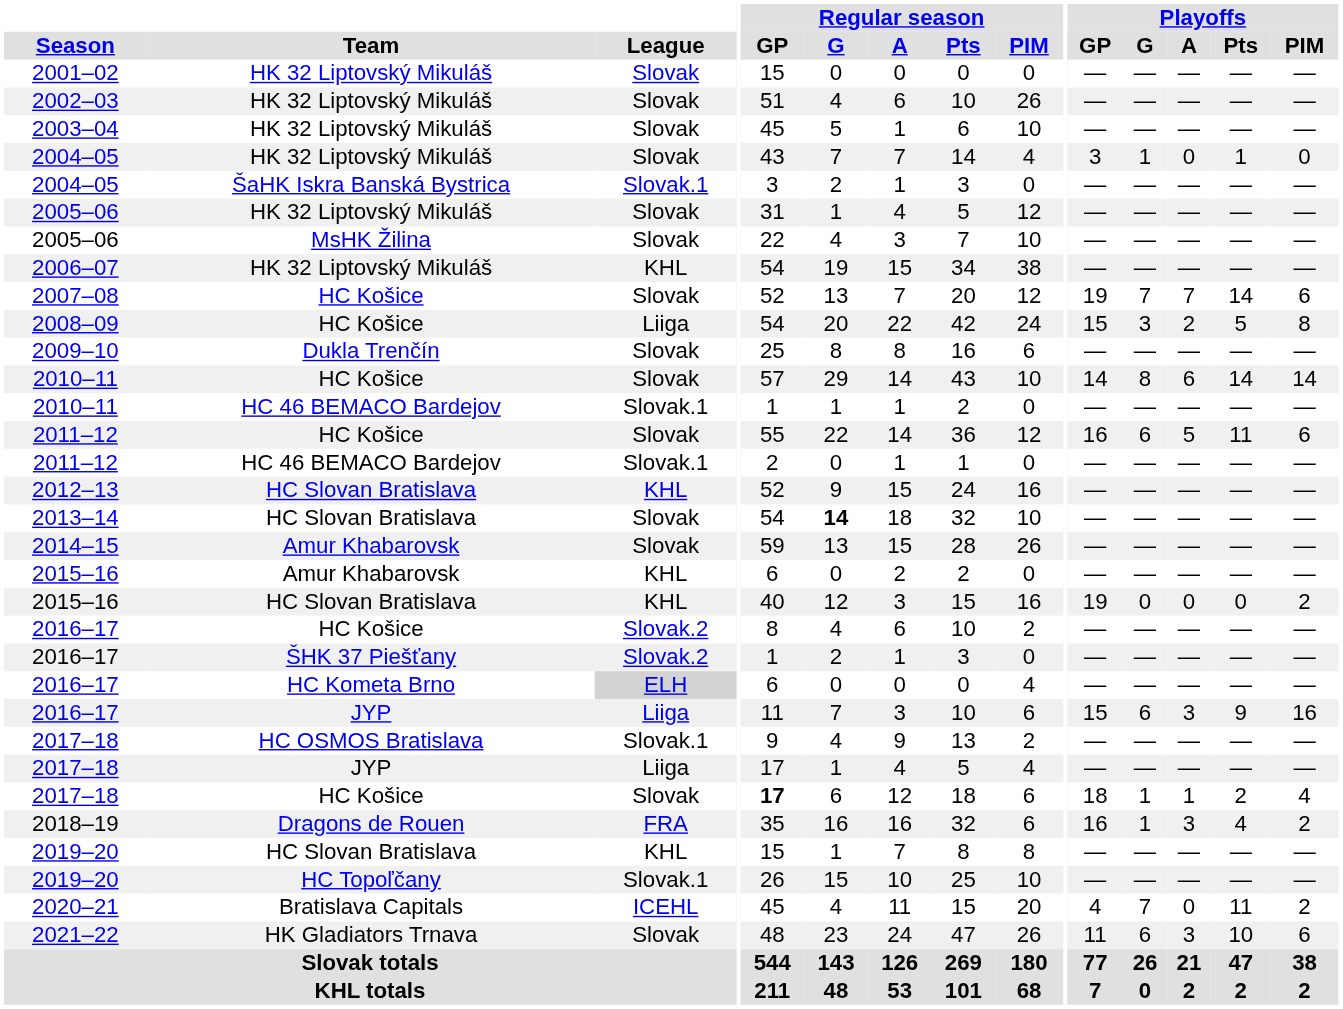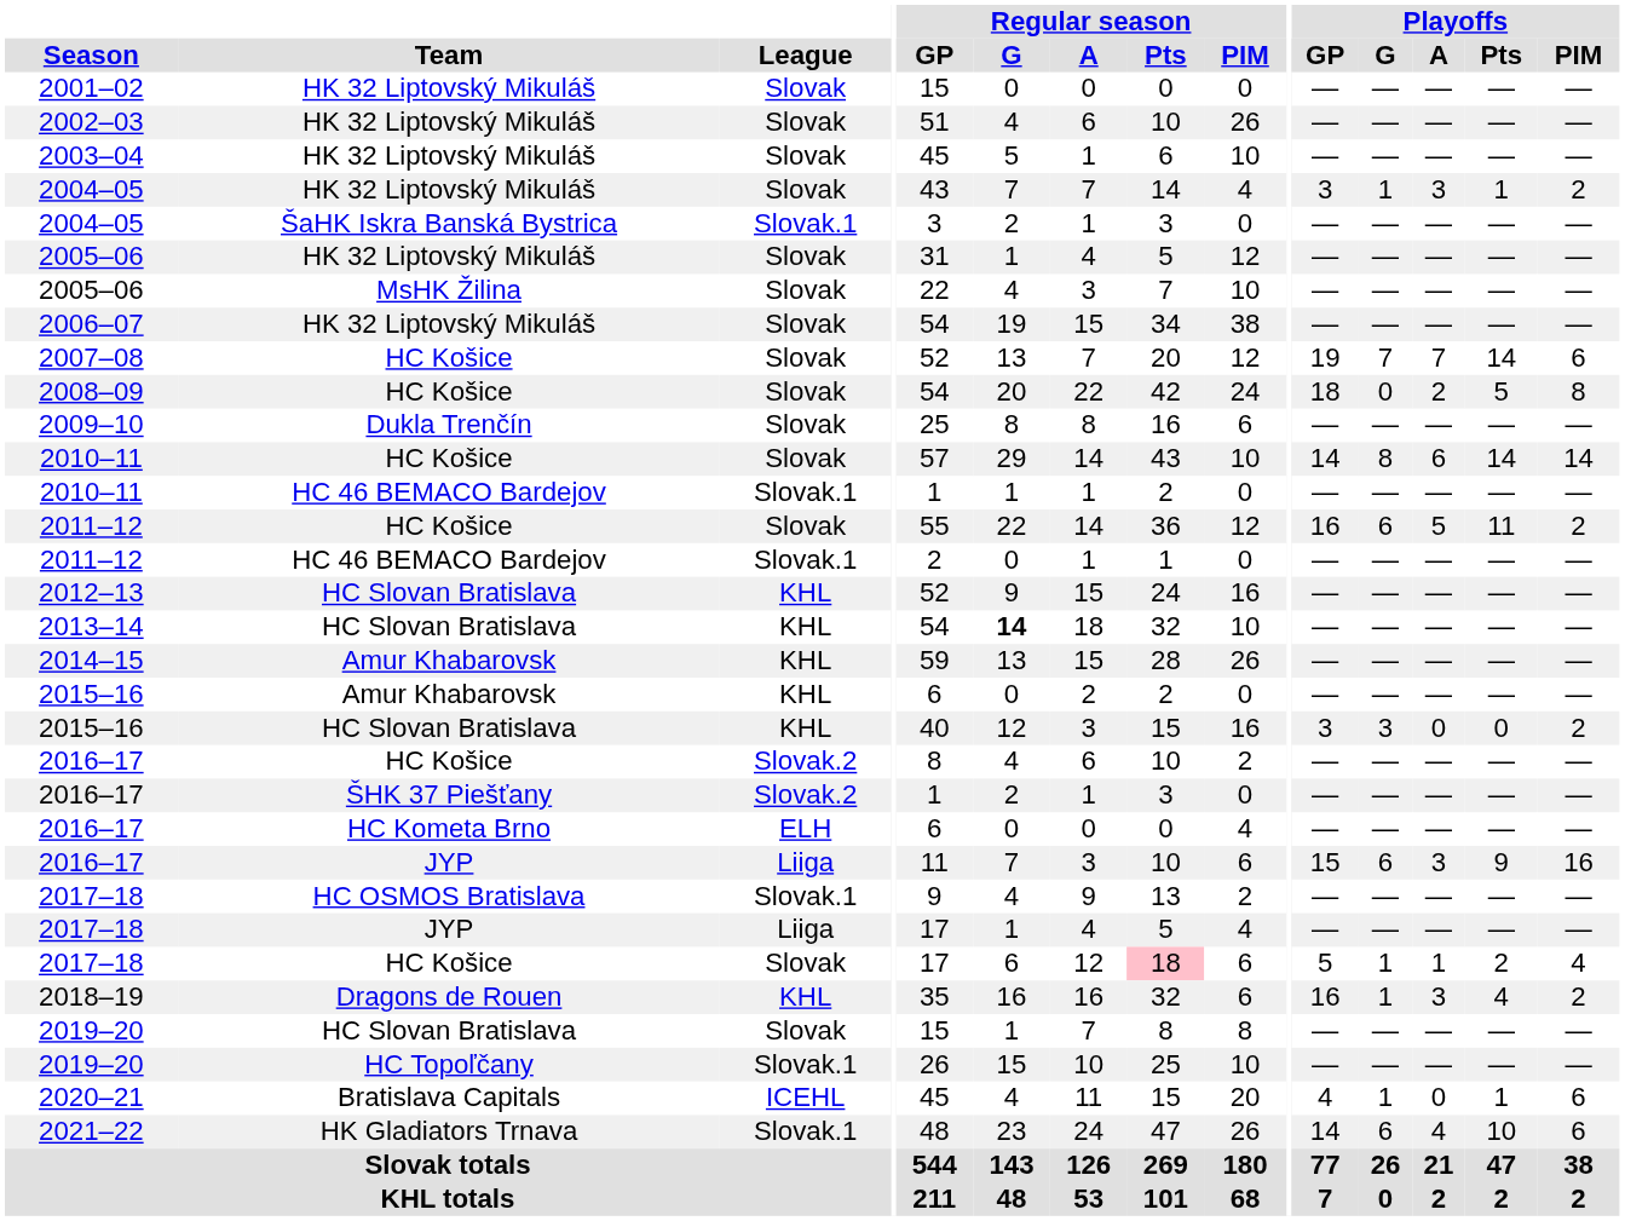 <table border="0" cellpadding="1" cellspacing="0" style="text-align:center; width:60em">
 <tr bgcolor="#e0e0e0">
 <th colspan="3" bgcolor="#ffffff"></th>
 <th rowspan="99" bgcolor="#ffffff"></th>
 <th colspan="5"><a href='#'>Regular season</a></th>
 <th rowspan="99" bgcolor="#ffffff"></th>
 <th colspan="5"><a href='#'>Playoffs</a></th>
 </tr>
 <tr bgcolor="#e0e0e0">
 <th><a href='#'>Season</a></th>
 <th>Team</th>
 <th>League</th>
 <th>GP</th>
 <th><a href='#'>G</a></th>
 <th><a href='#'>A</a></th>
 <th><a href='#'>Pts</a></th>
 <th><a href='#'>PIM</a></th>
 <th>GP</th>
 <th>G</th>
 <th>A</th>
 <th>Pts</th>
 <th>PIM</th>
 </tr>
 <tr>
 <td><a href='#'>2001–02</a></td>
 <td><a href='#'>HK 32 Liptovský Mikuláš</a></td>
 <td><a href='#'>Slovak</a></td>
 <td>15</td>
 <td>0</td>
 <td>0</td>
 <td>0</td>
 <td>0</td>
 <td>—</td>
 <td>—</td>
 <td>—</td>
 <td>—</td>
 <td>—</td>
 </tr>
 <tr bgcolor="#f0f0f0">
 <td><a href='#'>2002–03</a></td>
 <td>HK 32 Liptovský Mikuláš</td>
 <td>Slovak</td>
 <td>51</td>
 <td>4</td>
 <td>6</td>
 <td>10</td>
 <td>26</td>
 <td>—</td>
 <td>—</td>
 <td>—</td>
 <td>—</td>
 <td>—</td>
 </tr>
 <tr>
 <td><a href='#'>2003–04</a></td>
 <td>HK 32 Liptovský Mikuláš</td>
 <td>Slovak</td>
 <td>45</td>
 <td>5</td>
 <td>1</td>
 <td>6</td>
 <td>10</td>
 <td>—</td>
 <td>—</td>
 <td>—</td>
 <td>—</td>
 <td>—</td>
 </tr>
 <tr bgcolor="#f0f0f0">
 <td><a href='#'>2004–05</a></td>
 <td>HK 32 Liptovský Mikuláš</td>
 <td>Slovak</td>
 <td>43</td>
 <td>7</td>
 <td>7</td>
 <td>14</td>
 <td>4</td>
 <td>3</td>
 <td>1</td>
-<td>0</td>
+<td>3</td>
 <td>1</td>
-<td>0</td>
+<td>2</td>
 </tr>
 <tr>
 <td><a href='#'>2004–05</a></td>
 <td><a href='#'>ŠaHK Iskra Banská Bystrica</a></td>
 <td><a href='#'>Slovak.1</a></td>
 <td>3</td>
 <td>2</td>
 <td>1</td>
 <td>3</td>
 <td>0</td>
 <td>—</td>
 <td>—</td>
 <td>—</td>
 <td>—</td>
 <td>—</td>
 </tr>
 <tr bgcolor="#f0f0f0">
 <td><a href='#'>2005–06</a></td>
 <td>HK 32 Liptovský Mikuláš</td>
 <td>Slovak</td>
 <td>31</td>
 <td>1</td>
 <td>4</td>
 <td>5</td>
 <td>12</td>
 <td>—</td>
 <td>—</td>
 <td>—</td>
 <td>—</td>
 <td>—</td>
 </tr>
 <tr>
 <td>2005–06</td>
 <td><a href='#'>MsHK Žilina</a></td>
 <td>Slovak</td>
 <td>22</td>
 <td>4</td>
 <td>3</td>
 <td>7</td>
 <td>10</td>
 <td>—</td>
 <td>—</td>
 <td>—</td>
 <td>—</td>
 <td>—</td>
 </tr>
 <tr bgcolor="#f0f0f0">
 <td><a href='#'>2006–07</a></td>
 <td>HK 32 Liptovský Mikuláš</td>
-<td>KHL</td>
+<td>Slovak</td>
 <td>54</td>
 <td>19</td>
 <td>15</td>
 <td>34</td>
 <td>38</td>
 <td>—</td>
 <td>—</td>
 <td>—</td>
 <td>—</td>
 <td>—</td>
 </tr>
 <tr>
 <td><a href='#'>2007–08</a></td>
 <td><a href='#'>HC Košice</a></td>
 <td>Slovak</td>
 <td>52</td>
 <td>13</td>
 <td>7</td>
 <td>20</td>
 <td>12</td>
 <td>19</td>
 <td>7</td>
 <td>7</td>
 <td>14</td>
 <td>6</td>
 </tr>
 <tr bgcolor="#f0f0f0">
 <td><a href='#'>2008–09</a></td>
 <td>HC Košice</td>
-<td>Liiga</td>
+<td>Slovak</td>
 <td>54</td>
 <td>20</td>
 <td>22</td>
 <td>42</td>
 <td>24</td>
-<td>15</td>
-<td>3</td>
+<td>18</td>
+<td>0</td>
 <td>2</td>
 <td>5</td>
 <td>8</td>
 </tr>
 <tr>
 <td><a href='#'>2009–10</a></td>
 <td><a href='#'>Dukla Trenčín</a></td>
 <td>Slovak</td>
 <td>25</td>
 <td>8</td>
 <td>8</td>
 <td>16</td>
 <td>6</td>
 <td>—</td>
 <td>—</td>
 <td>—</td>
 <td>—</td>
 <td>—</td>
 </tr>
 <tr bgcolor="#f0f0f0">
 <td><a href='#'>2010–11</a></td>
 <td>HC Košice</td>
 <td>Slovak</td>
 <td>57</td>
 <td>29</td>
 <td>14</td>
 <td>43</td>
 <td>10</td>
 <td>14</td>
 <td>8</td>
 <td>6</td>
 <td>14</td>
 <td>14</td>
 </tr>
 <tr>
 <td><a href='#'>2010–11</a></td>
 <td><a href='#'>HC 46 BEMACO Bardejov</a></td>
 <td>Slovak.1</td>
 <td>1</td>
 <td>1</td>
 <td>1</td>
 <td>2</td>
 <td>0</td>
 <td>—</td>
 <td>—</td>
 <td>—</td>
 <td>—</td>
 <td>—</td>
 </tr>
 <tr bgcolor="#f0f0f0">
 <td><a href='#'>2011–12</a></td>
 <td>HC Košice</td>
 <td>Slovak</td>
 <td>55</td>
 <td>22</td>
 <td>14</td>
 <td>36</td>
 <td>12</td>
 <td>16</td>
 <td>6</td>
 <td>5</td>
 <td>11</td>
-<td>6</td>
+<td>2</td>
 </tr>
 <tr>
 <td><a href='#'>2011–12</a></td>
 <td>HC 46 BEMACO Bardejov</td>
 <td>Slovak.1</td>
 <td>2</td>
 <td>0</td>
 <td>1</td>
 <td>1</td>
 <td>0</td>
 <td>—</td>
 <td>—</td>
 <td>—</td>
 <td>—</td>
 <td>—</td>
 </tr>
 <tr bgcolor="#f0f0f0">
 <td><a href='#'>2012–13</a></td>
 <td><a href='#'>HC Slovan Bratislava</a></td>
 <td><a href='#'>KHL</a></td>
 <td>52</td>
 <td>9</td>
 <td>15</td>
 <td>24</td>
 <td>16</td>
 <td>—</td>
 <td>—</td>
 <td>—</td>
 <td>—</td>
 <td>—</td>
 </tr>
 <tr>
 <td><a href='#'>2013–14</a></td>
 <td>HC Slovan Bratislava</td>
-<td>Slovak</td>
+<td>KHL</td>
 <td>54</td>
 <td><strong>14</strong></td>
 <td>18</td>
 <td>32</td>
 <td>10</td>
 <td>—</td>
 <td>—</td>
 <td>—</td>
 <td>—</td>
 <td>—</td>
 </tr>
 <tr bgcolor="#f0f0f0">
 <td><a href='#'>2014–15</a></td>
 <td><a href='#'>Amur Khabarovsk</a></td>
-<td>Slovak</td>
+<td>KHL</td>
 <td>59</td>
 <td>13</td>
 <td>15</td>
 <td>28</td>
 <td>26</td>
 <td>—</td>
 <td>—</td>
 <td>—</td>
 <td>—</td>
 <td>—</td>
 </tr>
 <tr>
 <td><a href='#'>2015–16</a></td>
 <td>Amur Khabarovsk</td>
 <td>KHL</td>
 <td>6</td>
 <td>0</td>
 <td>2</td>
 <td>2</td>
 <td>0</td>
 <td>—</td>
 <td>—</td>
 <td>—</td>
 <td>—</td>
 <td>—</td>
 </tr>
 <tr bgcolor="#f0f0f0">
 <td>2015–16</td>
 <td>HC Slovan Bratislava</td>
 <td>KHL</td>
 <td>40</td>
 <td>12</td>
 <td>3</td>
 <td>15</td>
 <td>16</td>
-<td>19</td>
-<td>0</td>
+<td>3</td>
+<td>3</td>
 <td>0</td>
 <td>0</td>
 <td>2</td>
 </tr>
 <tr>
 <td><a href='#'>2016–17</a></td>
 <td>HC Košice</td>
 <td><a href='#'>Slovak.2</a></td>
 <td>8</td>
 <td>4</td>
 <td>6</td>
 <td>10</td>
 <td>2</td>
 <td>—</td>
 <td>—</td>
 <td>—</td>
 <td>—</td>
 <td>—</td>
 </tr>
 <tr bgcolor="#f0f0f0">
 <td>2016–17</td>
 <td><a href='#'>ŠHK 37 Piešťany</a></td>
 <td><a href='#'>Slovak.2</a></td>
 <td>1</td>
 <td>2</td>
 <td>1</td>
 <td>3</td>
 <td>0</td>
 <td>—</td>
 <td>—</td>
 <td>—</td>
 <td>—</td>
 <td>—</td>
 </tr>
 <tr>
 <td><a href='#'>2016–17</a></td>
 <td><a href='#'>HC Kometa Brno</a></td>
-<td style="background: lightgrey;"><a href='#'>ELH</a></td>
+<td><a href='#'>ELH</a></td>
 <td>6</td>
 <td>0</td>
 <td>0</td>
 <td>0</td>
 <td>4</td>
 <td>—</td>
 <td>—</td>
 <td>—</td>
 <td>—</td>
 <td>—</td>
 </tr>
 <tr bgcolor="#f0f0f0">
 <td><a href='#'>2016–17</a></td>
 <td><a href='#'>JYP</a></td>
 <td><a href='#'>Liiga</a></td>
 <td>11</td>
 <td>7</td>
 <td>3</td>
 <td>10</td>
 <td>6</td>
 <td>15</td>
 <td>6</td>
 <td>3</td>
 <td>9</td>
 <td>16</td>
 </tr>
 <tr>
 <td><a href='#'>2017–18</a></td>
 <td><a href='#'>HC OSMOS Bratislava</a></td>
 <td>Slovak.1</td>
 <td>9</td>
 <td>4</td>
 <td>9</td>
 <td>13</td>
 <td>2</td>
 <td>—</td>
 <td>—</td>
 <td>—</td>
 <td>—</td>
 <td>—</td>
 </tr>
 <tr bgcolor="#f0f0f0">
 <td><a href='#'>2017–18</a></td>
 <td>JYP</td>
 <td>Liiga</td>
 <td>17</td>
 <td>1</td>
 <td>4</td>
 <td>5</td>
 <td>4</td>
 <td>—</td>
 <td>—</td>
 <td>—</td>
 <td>—</td>
 <td>—</td>
 </tr>
 <tr>
 <td><a href='#'>2017–18</a></td>
 <td>HC Košice</td>
 <td>Slovak</td>
-<td><strong>17</strong></td>
+<td>17</td>
 <td>6</td>
 <td>12</td>
-<td>18</td>
+<td style="background: pink;">18</td>
 <td>6</td>
-<td>18</td>
+<td>5</td>
 <td>1</td>
 <td>1</td>
 <td>2</td>
 <td>4</td>
 </tr>
 <tr bgcolor="#f0f0f0">
 <td>2018–19</td>
 <td><a href='#'>Dragons de Rouen</a></td>
-<td><a href='#'>FRA</a></td>
+<td><a href='#'>KHL</a></td>
 <td>35</td>
 <td>16</td>
 <td>16</td>
 <td>32</td>
 <td>6</td>
 <td>16</td>
 <td>1</td>
 <td>3</td>
 <td>4</td>
 <td>2</td>
 </tr>
 <tr>
 <td><a href='#'>2019–20</a></td>
 <td>HC Slovan Bratislava</td>
-<td>KHL</td>
+<td>Slovak</td>
 <td>15</td>
 <td>1</td>
 <td>7</td>
 <td>8</td>
 <td>8</td>
 <td>—</td>
 <td>—</td>
 <td>—</td>
 <td>—</td>
 <td>—</td>
 </tr>
 <tr bgcolor="#f0f0f0">
 <td><a href='#'>2019–20</a></td>
 <td><a href='#'>HC Topoľčany</a></td>
 <td>Slovak.1</td>
 <td>26</td>
 <td>15</td>
 <td>10</td>
 <td>25</td>
 <td>10</td>
 <td>—</td>
 <td>—</td>
 <td>—</td>
 <td>—</td>
 <td>—</td>
 </tr>
 <tr>
 <td><a href='#'>2020–21</a></td>
 <td>Bratislava Capitals</td>
 <td><a href='#'>ICEHL</a></td>
 <td>45</td>
 <td>4</td>
 <td>11</td>
 <td>15</td>
 <td>20</td>
 <td>4</td>
-<td>7</td>
+<td>1</td>
 <td>0</td>
-<td>11</td>
-<td>2</td>
+<td>1</td>
+<td>6</td>
 </tr>
 <tr bgcolor="#f0f0f0">
 <td><a href='#'>2021–22</a></td>
 <td>HK Gladiators Trnava</td>
-<td>Slovak</td>
+<td>Slovak.1</td>
 <td>48</td>
 <td>23</td>
 <td>24</td>
 <td>47</td>
 <td>26</td>
-<td>11</td>
+<td>14</td>
 <td>6</td>
-<td>3</td>
+<td>4</td>
 <td>10</td>
 <td>6</td>
 </tr>
 <tr bgcolor="#e0e0e0">
 <th colspan="3">Slovak totals</th>
 <th>544</th>
 <th>143</th>
 <th>126</th>
 <th>269</th>
 <th>180</th>
 <th>77</th>
 <th>26</th>
 <th>21</th>
 <th>47</th>
 <th>38</th>
 </tr>
 <tr bgcolor="#e0e0e0">
 <th colspan="3">KHL totals</th>
 <th>211</th>
 <th>48</th>
 <th>53</th>
 <th>101</th>
 <th>68</th>
 <th>7</th>
 <th>0</th>
 <th>2</th>
 <th>2</th>
 <th>2</th>
 </tr>
 </table>
